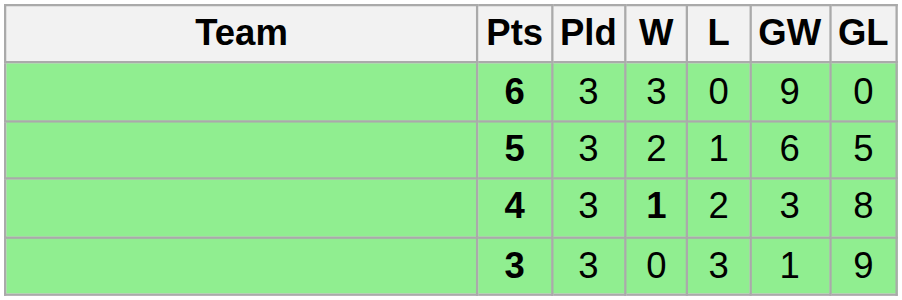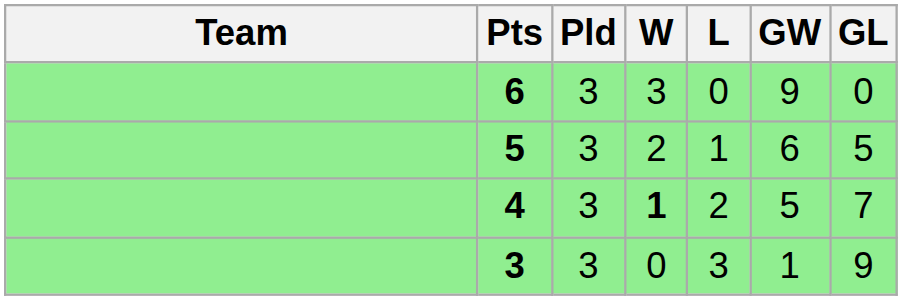 <table class="wikitable" style="text-align:center">
 <tr>
 <th width=200>Team</th>
 <th width=20>Pts</th>
 <th width=20>Pld</th>
 <th width=20>W</th>
 <th width=20>L</th>
 <th width=20>GW</th>
 <th width=20>GL</th>
 </tr>
 <tr bgcolor=lightgreen>
 <td style="text-align:left;"></td>
 <td><strong>6</strong></td>
 <td>3</td>
 <td>3</td>
 <td>0</td>
 <td>9</td>
 <td>0</td>
 </tr>
 <tr bgcolor=lightgreen>
 <td style="text-align:left;"></td>
 <td><strong>5</strong></td>
 <td>3</td>
 <td>2</td>
 <td>1</td>
 <td>6</td>
 <td>5</td>
 </tr>
 <tr bgcolor=lightgreen>
 <td style="text-align:left;"></td>
 <td><strong>4</strong></td>
 <td>3</td>
 <td><strong>1</strong></td>
 <td>2</td>
-<td>3</td>
-<td>8</td>
+<td>5</td>
+<td>7</td>
 </tr>
 <tr bgcolor=lightgreen>
 <td style="text-align:left;"></td>
 <td><strong>3</strong></td>
 <td>3</td>
 <td>0</td>
 <td>3</td>
 <td>1</td>
 <td>9</td>
 </tr>
 </table>
